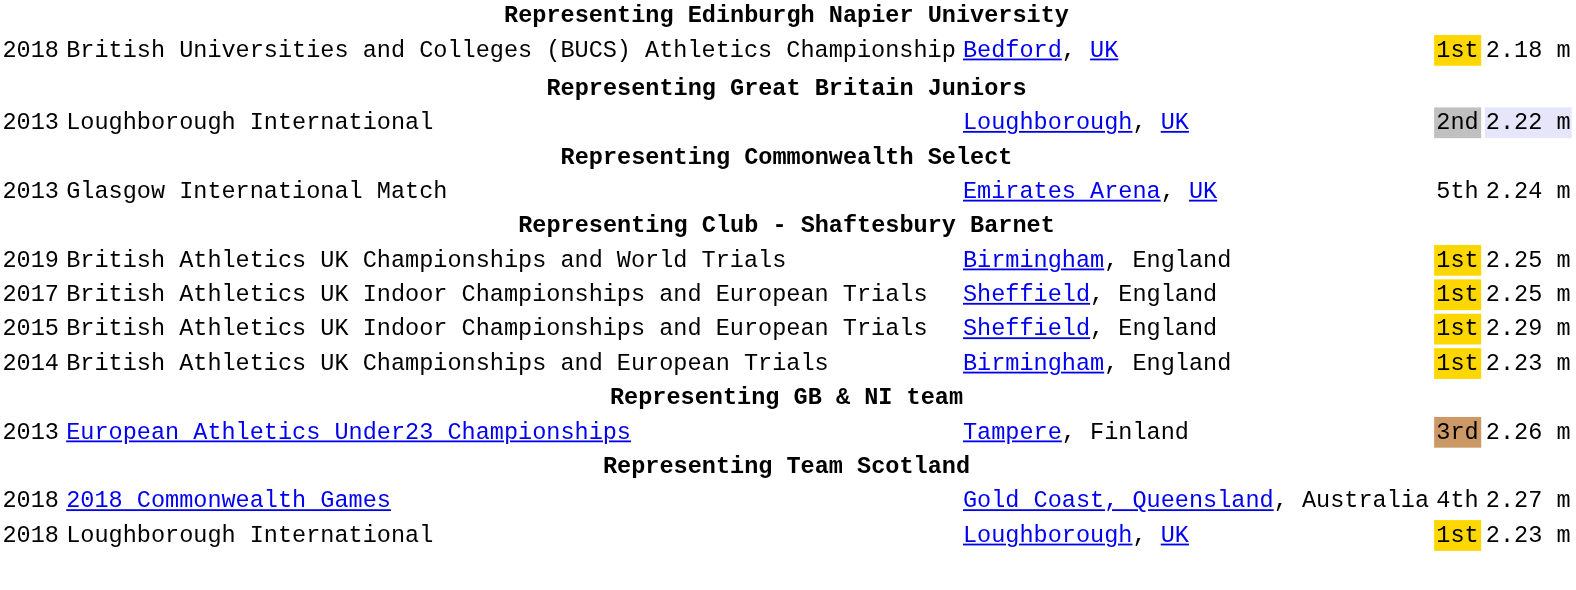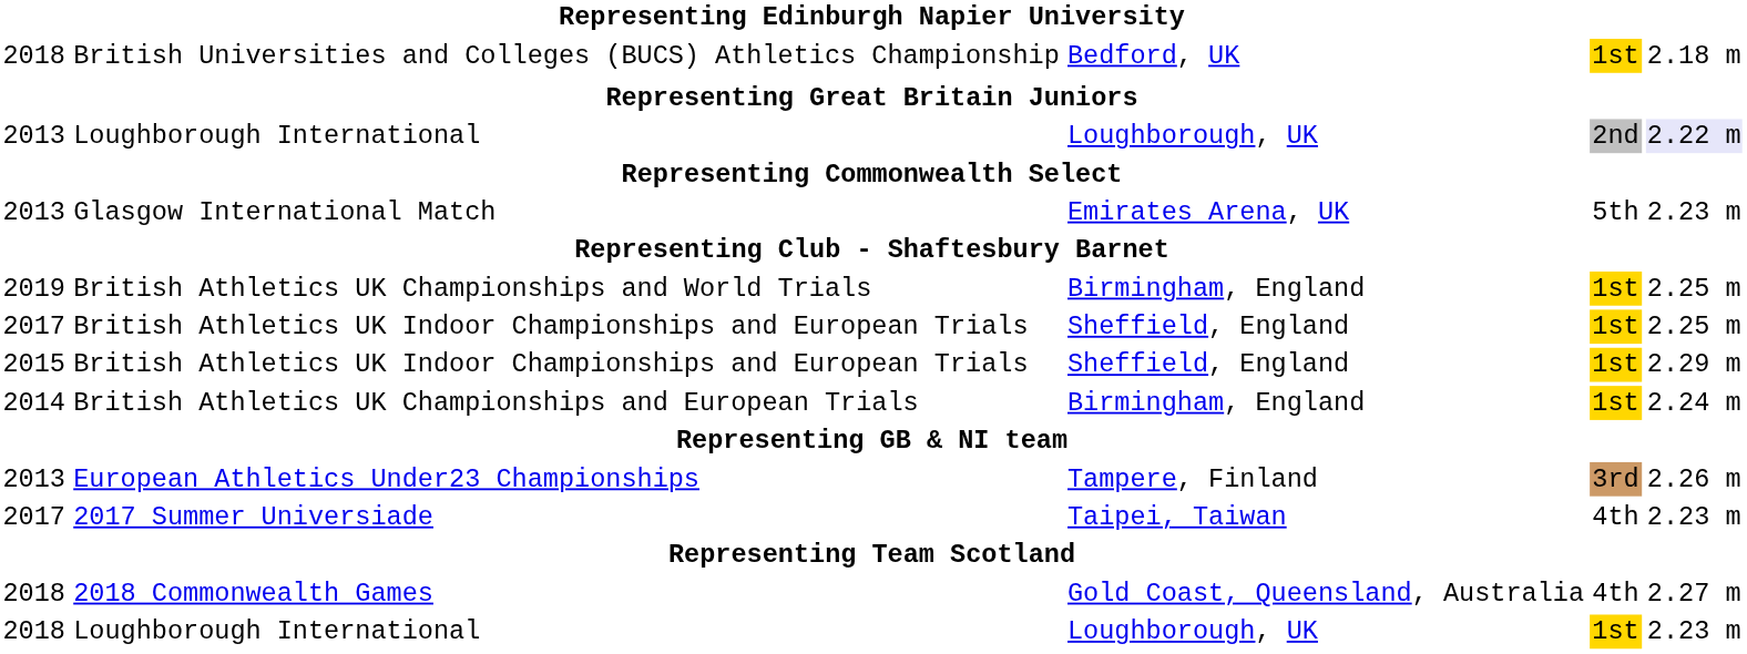 <table>
 <tr>
 <th colspan="5">Representing Edinburgh Napier University</th>
 </tr>
 <tr>
 <td>2018</td>
 <td>British Universities and Colleges (BUCS) Athletics Championship</td>
 <td><a href='#'>Bedford</a>, <a href='#'>UK</a></td>
 <td style="background-color:gold;"> 1st</td>
 <td>2.18 m</td>
 </tr>
 <tr>
 </tr>
 <tr>
 <th colspan="5">Representing Great Britain Juniors</th>
 </tr>
 <tr>
 <td>2013</td>
 <td>Loughborough International</td>
 <td><a href='#'>Loughborough</a>, <a href='#'>UK</a></td>
 <td style="background-color:silver;"> 2nd</td>
 <td style="background: lavender;">2.22 m</td>
 </tr>
 <tr>
 <th colspan="5">Representing Commonwealth Select</th>
 </tr>
 <tr>
 <td>2013</td>
 <td>Glasgow International Match</td>
 <td><a href='#'>Emirates Arena</a>, <a href='#'>UK</a></td>
 <td>5th</td>
-<td>2.24 m</td>
+<td>2.23 m</td>
 </tr>
 <tr>
 <th colspan="5">Representing Club - Shaftesbury Barnet</th>
 </tr>
 <tr>
 <td>2019</td>
 <td>British Athletics UK Championships and World Trials</td>
 <td><a href='#'>Birmingham</a>, England</td>
 <td style="background-color:gold;"> 1st</td>
 <td>2.25 m</td>
 <td></td>
 </tr>
 <tr>
 <td>2017</td>
 <td>British Athletics UK Indoor Championships and European Trials</td>
 <td><a href='#'>Sheffield</a>, England</td>
 <td style="background-color:gold;"> 1st</td>
 <td>2.25 m</td>
 </tr>
 <tr>
 <td>2015</td>
 <td>British Athletics UK Indoor Championships and European Trials</td>
 <td><a href='#'>Sheffield</a>, England</td>
 <td style="background-color:gold;"> 1st</td>
 <td>2.29 m</td>
 </tr>
 <tr>
 <td>2014</td>
 <td>British Athletics UK Championships and European Trials</td>
 <td><a href='#'>Birmingham</a>, England</td>
 <td style="background-color:gold;"> 1st</td>
-<td>2.23 m</td>
+<td>2.24 m</td>
 </tr>
 <tr>
 <th colspan="5">Representing GB & NI team</th>
 </tr>
 <tr>
 <td>2013</td>
 <td><a href='#'>European Athletics Under23 Championships</a></td>
 <td><a href='#'>Tampere</a>, Finland</td>
 <td style="background:#c96;"> 3rd</td>
 <td>2.26 m</td>
+<td></td>
+</tr>
+<tr>
+<td>2017</td>
+<td><a href='#'>2017 Summer Universiade</a></td>
+<td><a href='#'>Taipei, Taiwan</a></td>
+<td>4th</td>
+<td>2.23 m</td>
 <td></td>
 </tr>
 <tr>
 <th colspan="5">Representing Team Scotland</th>
 </tr>
 <tr>
 <td>2018</td>
 <td><a href='#'>2018 Commonwealth Games</a></td>
 <td><a href='#'>Gold Coast, Queensland</a>, Australia</td>
 <td>4th</td>
 <td>2.27 m</td>
 <td></td>
 </tr>
 <tr>
 <td>2018</td>
 <td>Loughborough International</td>
 <td><a href='#'>Loughborough</a>, <a href='#'>UK</a></td>
 <td style="background-color:gold;"> 1st</td>
 <td>2.23 m</td>
 <td></td>
 </tr>
 <tr>
 </tr>
 </table>
